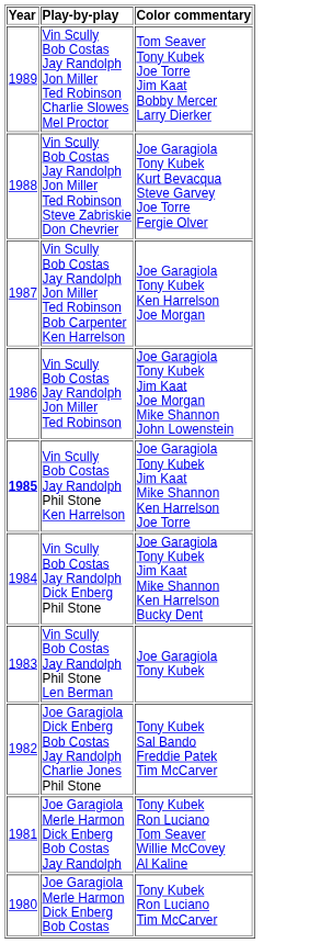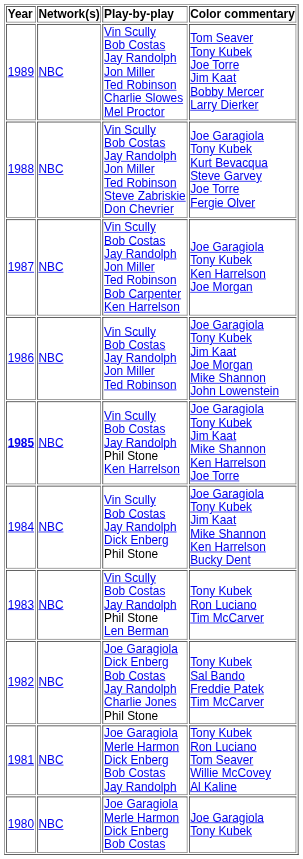 <table border="1" cellpadding="1">
 <tr>
 <td><strong>Year</strong></td>
+<td><strong>Network(s)</strong></td>
 <td><strong>Play-by-play</strong></td>
 <td><strong>Color commentary</strong></td>
 </tr>
 <tr>
 <td><a href='#'>1989</a></td>
+<td><a href='#'>NBC</a></td>
 <td><a href='#'>Vin Scully</a><br><a href='#'>Bob Costas</a><br><a href='#'>Jay Randolph</a><br><a href='#'>Jon Miller</a><br><a href='#'>Ted Robinson</a><br><a href='#'>Charlie Slowes</a><br><a href='#'>Mel Proctor</a></td>
 <td><a href='#'>Tom Seaver</a><br><a href='#'>Tony Kubek</a><br><a href='#'>Joe Torre</a><br><a href='#'>Jim Kaat</a><br><a href='#'>Bobby Mercer</a><br><a href='#'>Larry Dierker</a></td>
 </tr>
 <tr>
 <td><a href='#'>1988</a></td>
+<td><a href='#'>NBC</a></td>
 <td><a href='#'>Vin Scully</a><br><a href='#'>Bob Costas</a><br><a href='#'>Jay Randolph</a><br><a href='#'>Jon Miller</a><br><a href='#'>Ted Robinson</a><br><a href='#'>Steve Zabriskie</a><br><a href='#'>Don Chevrier</a></td>
 <td><a href='#'>Joe Garagiola</a><br><a href='#'>Tony Kubek</a><br><a href='#'>Kurt Bevacqua</a><br><a href='#'>Steve Garvey</a><br><a href='#'>Joe Torre</a><br><a href='#'>Fergie Olver</a></td>
 </tr>
 <tr>
 <td><a href='#'>1987</a></td>
+<td><a href='#'>NBC</a></td>
 <td><a href='#'>Vin Scully</a><br><a href='#'>Bob Costas</a><br><a href='#'>Jay Randolph</a><br><a href='#'>Jon Miller</a><br><a href='#'>Ted Robinson</a><br><a href='#'>Bob Carpenter</a><br><a href='#'>Ken Harrelson</a></td>
 <td><a href='#'>Joe Garagiola</a><br><a href='#'>Tony Kubek</a><br><a href='#'>Ken Harrelson</a><br><a href='#'>Joe Morgan</a></td>
 </tr>
 <tr>
 <td><a href='#'>1986</a></td>
+<td><a href='#'>NBC</a></td>
 <td><a href='#'>Vin Scully</a><br><a href='#'>Bob Costas</a><br><a href='#'>Jay Randolph</a><br><a href='#'>Jon Miller</a><br><a href='#'>Ted Robinson</a></td>
 <td><a href='#'>Joe Garagiola</a><br><a href='#'>Tony Kubek</a><br><a href='#'>Jim Kaat</a><br><a href='#'>Joe Morgan</a><br><a href='#'>Mike Shannon</a><br><a href='#'>John Lowenstein</a></td>
 </tr>
 <tr>
 <td><strong><a href='#'>1985</a></strong></td>
+<td><a href='#'>NBC</a></td>
 <td><a href='#'>Vin Scully</a><br><a href='#'>Bob Costas</a><br><a href='#'>Jay Randolph</a><br>Phil Stone<br><a href='#'>Ken Harrelson</a></td>
 <td><a href='#'>Joe Garagiola</a><br><a href='#'>Tony Kubek</a><br><a href='#'>Jim Kaat</a><br><a href='#'>Mike Shannon</a><br><a href='#'>Ken Harrelson</a><br><a href='#'>Joe Torre</a></td>
 </tr>
 <tr>
 <td><a href='#'>1984</a></td>
+<td><a href='#'>NBC</a></td>
 <td><a href='#'>Vin Scully</a><br><a href='#'>Bob Costas</a><br><a href='#'>Jay Randolph</a><br><a href='#'>Dick Enberg</a><br>Phil Stone</td>
 <td><a href='#'>Joe Garagiola</a><br><a href='#'>Tony Kubek</a><br><a href='#'>Jim Kaat</a><br><a href='#'>Mike Shannon</a><br><a href='#'>Ken Harrelson</a><br><a href='#'>Bucky Dent</a></td>
 </tr>
 <tr>
 <td><a href='#'>1983</a></td>
+<td><a href='#'>NBC</a></td>
 <td><a href='#'>Vin Scully</a><br><a href='#'>Bob Costas</a><br><a href='#'>Jay Randolph</a><br>Phil Stone<br><a href='#'>Len Berman</a></td>
-<td><a href='#'>Joe Garagiola</a><br><a href='#'>Tony Kubek</a></td>
+<td><a href='#'>Tony Kubek</a><br><a href='#'>Ron Luciano</a><br><a href='#'>Tim McCarver</a></td>
 </tr>
 <tr>
 <td><a href='#'>1982</a></td>
+<td><a href='#'>NBC</a></td>
 <td><a href='#'>Joe Garagiola</a><br><a href='#'>Dick Enberg</a><br><a href='#'>Bob Costas</a><br><a href='#'>Jay Randolph</a><br><a href='#'>Charlie Jones</a><br>Phil Stone</td>
 <td><a href='#'>Tony Kubek</a><br><a href='#'>Sal Bando</a><br><a href='#'>Freddie Patek</a><br><a href='#'>Tim McCarver</a></td>
 </tr>
 <tr>
 <td><a href='#'>1981</a></td>
+<td><a href='#'>NBC</a></td>
 <td><a href='#'>Joe Garagiola</a><br><a href='#'>Merle Harmon</a><br><a href='#'>Dick Enberg</a><br><a href='#'>Bob Costas</a><br><a href='#'>Jay Randolph</a></td>
 <td><a href='#'>Tony Kubek</a><br><a href='#'>Ron Luciano</a><br><a href='#'>Tom Seaver</a><br><a href='#'>Willie McCovey</a><br><a href='#'>Al Kaline</a></td>
 </tr>
 <tr>
 <td><a href='#'>1980</a></td>
+<td><a href='#'>NBC</a></td>
 <td><a href='#'>Joe Garagiola</a><br><a href='#'>Merle Harmon</a><br><a href='#'>Dick Enberg</a><br><a href='#'>Bob Costas</a></td>
-<td><a href='#'>Tony Kubek</a><br><a href='#'>Ron Luciano</a><br><a href='#'>Tim McCarver</a></td>
+<td><a href='#'>Joe Garagiola</a><br><a href='#'>Tony Kubek</a></td>
 </tr>
 </table>
